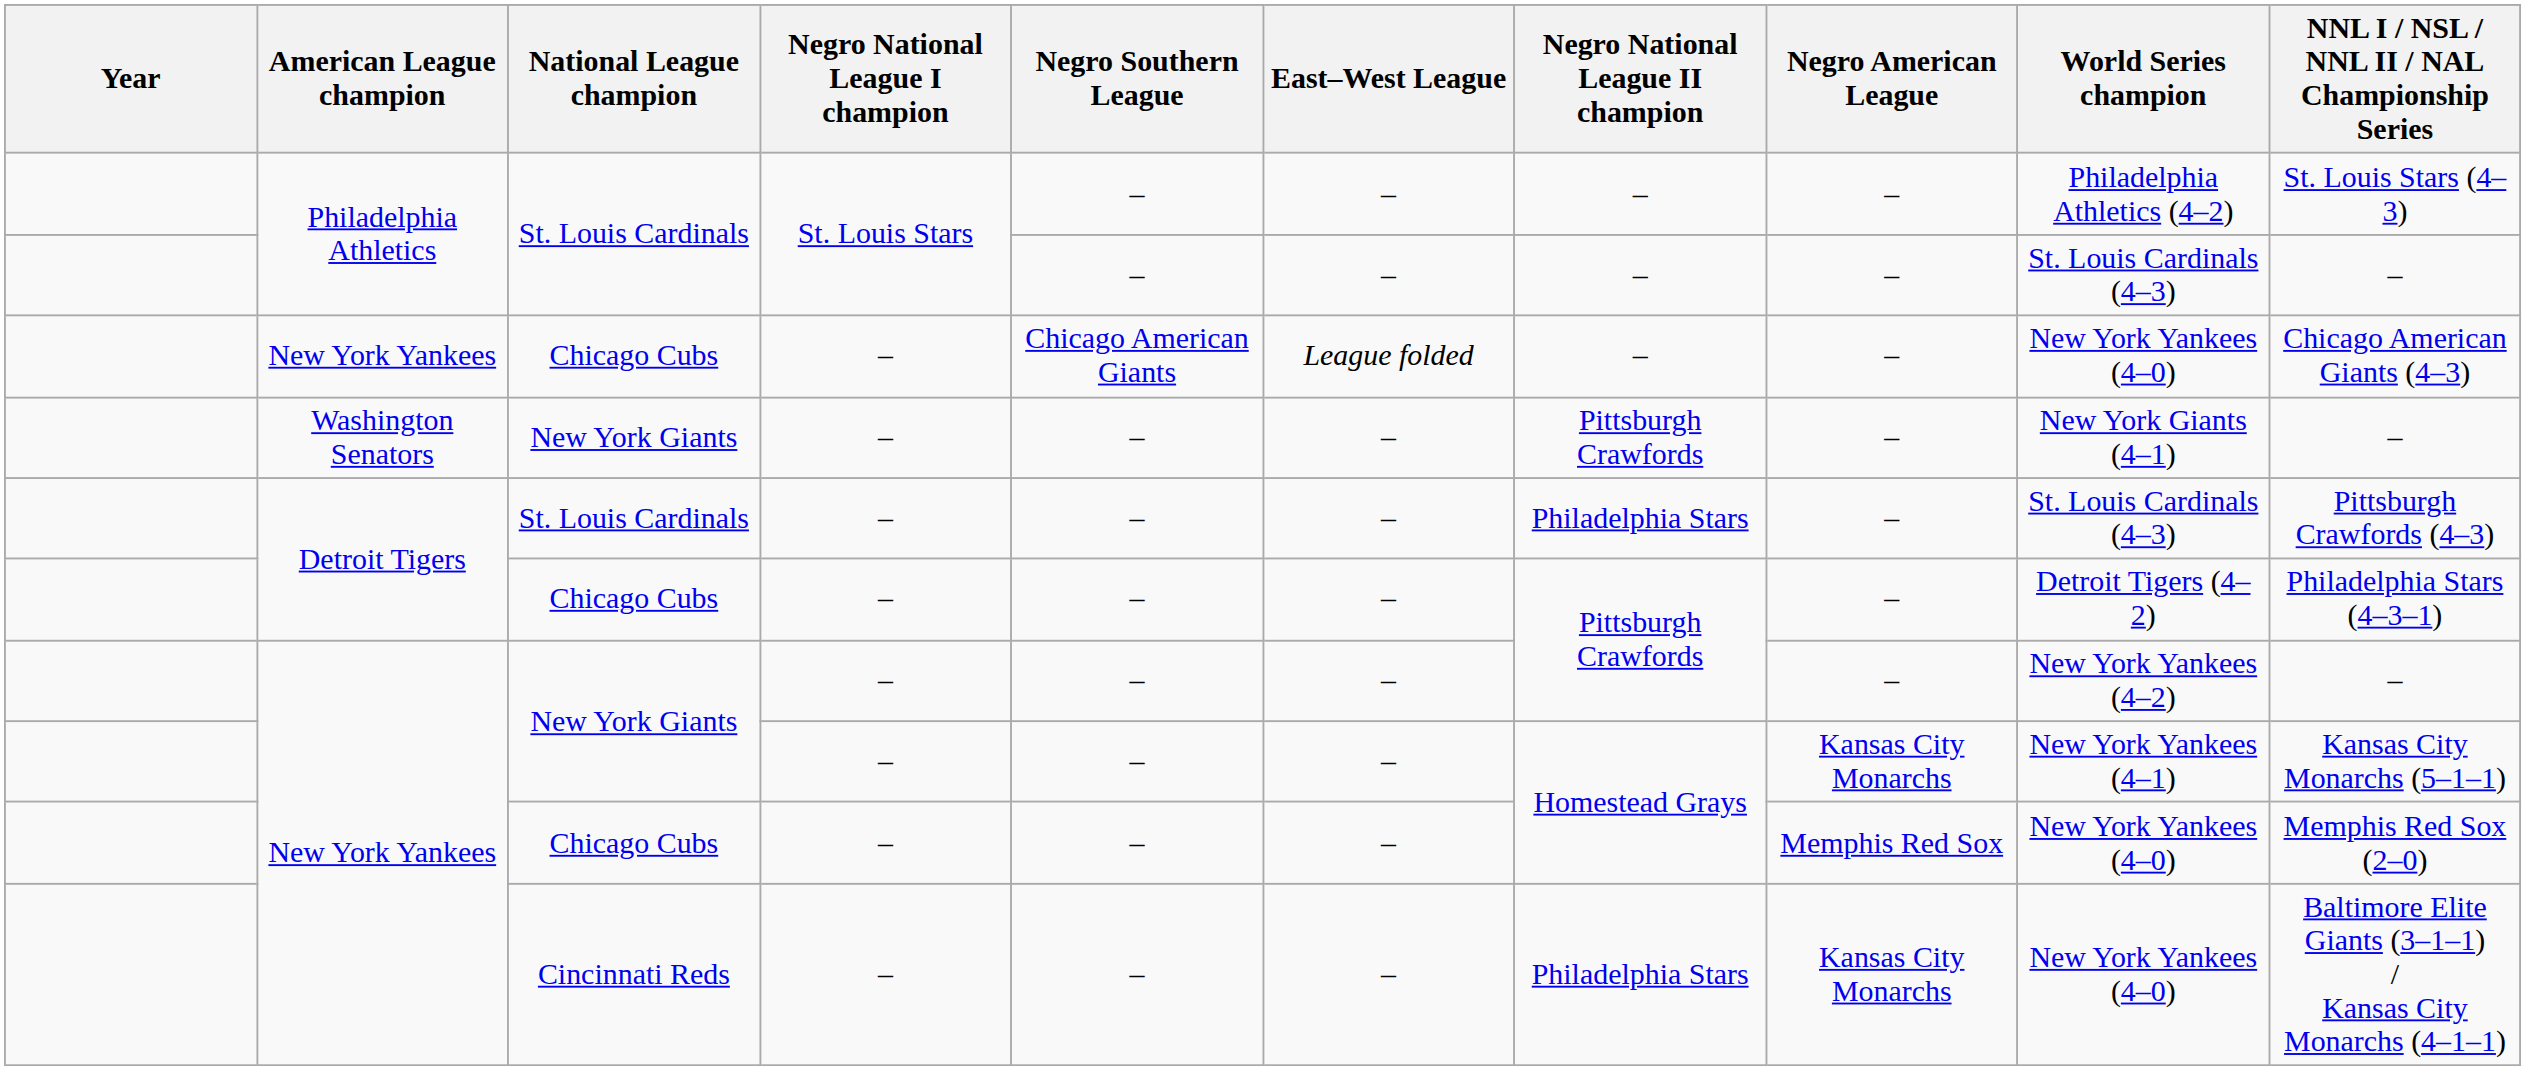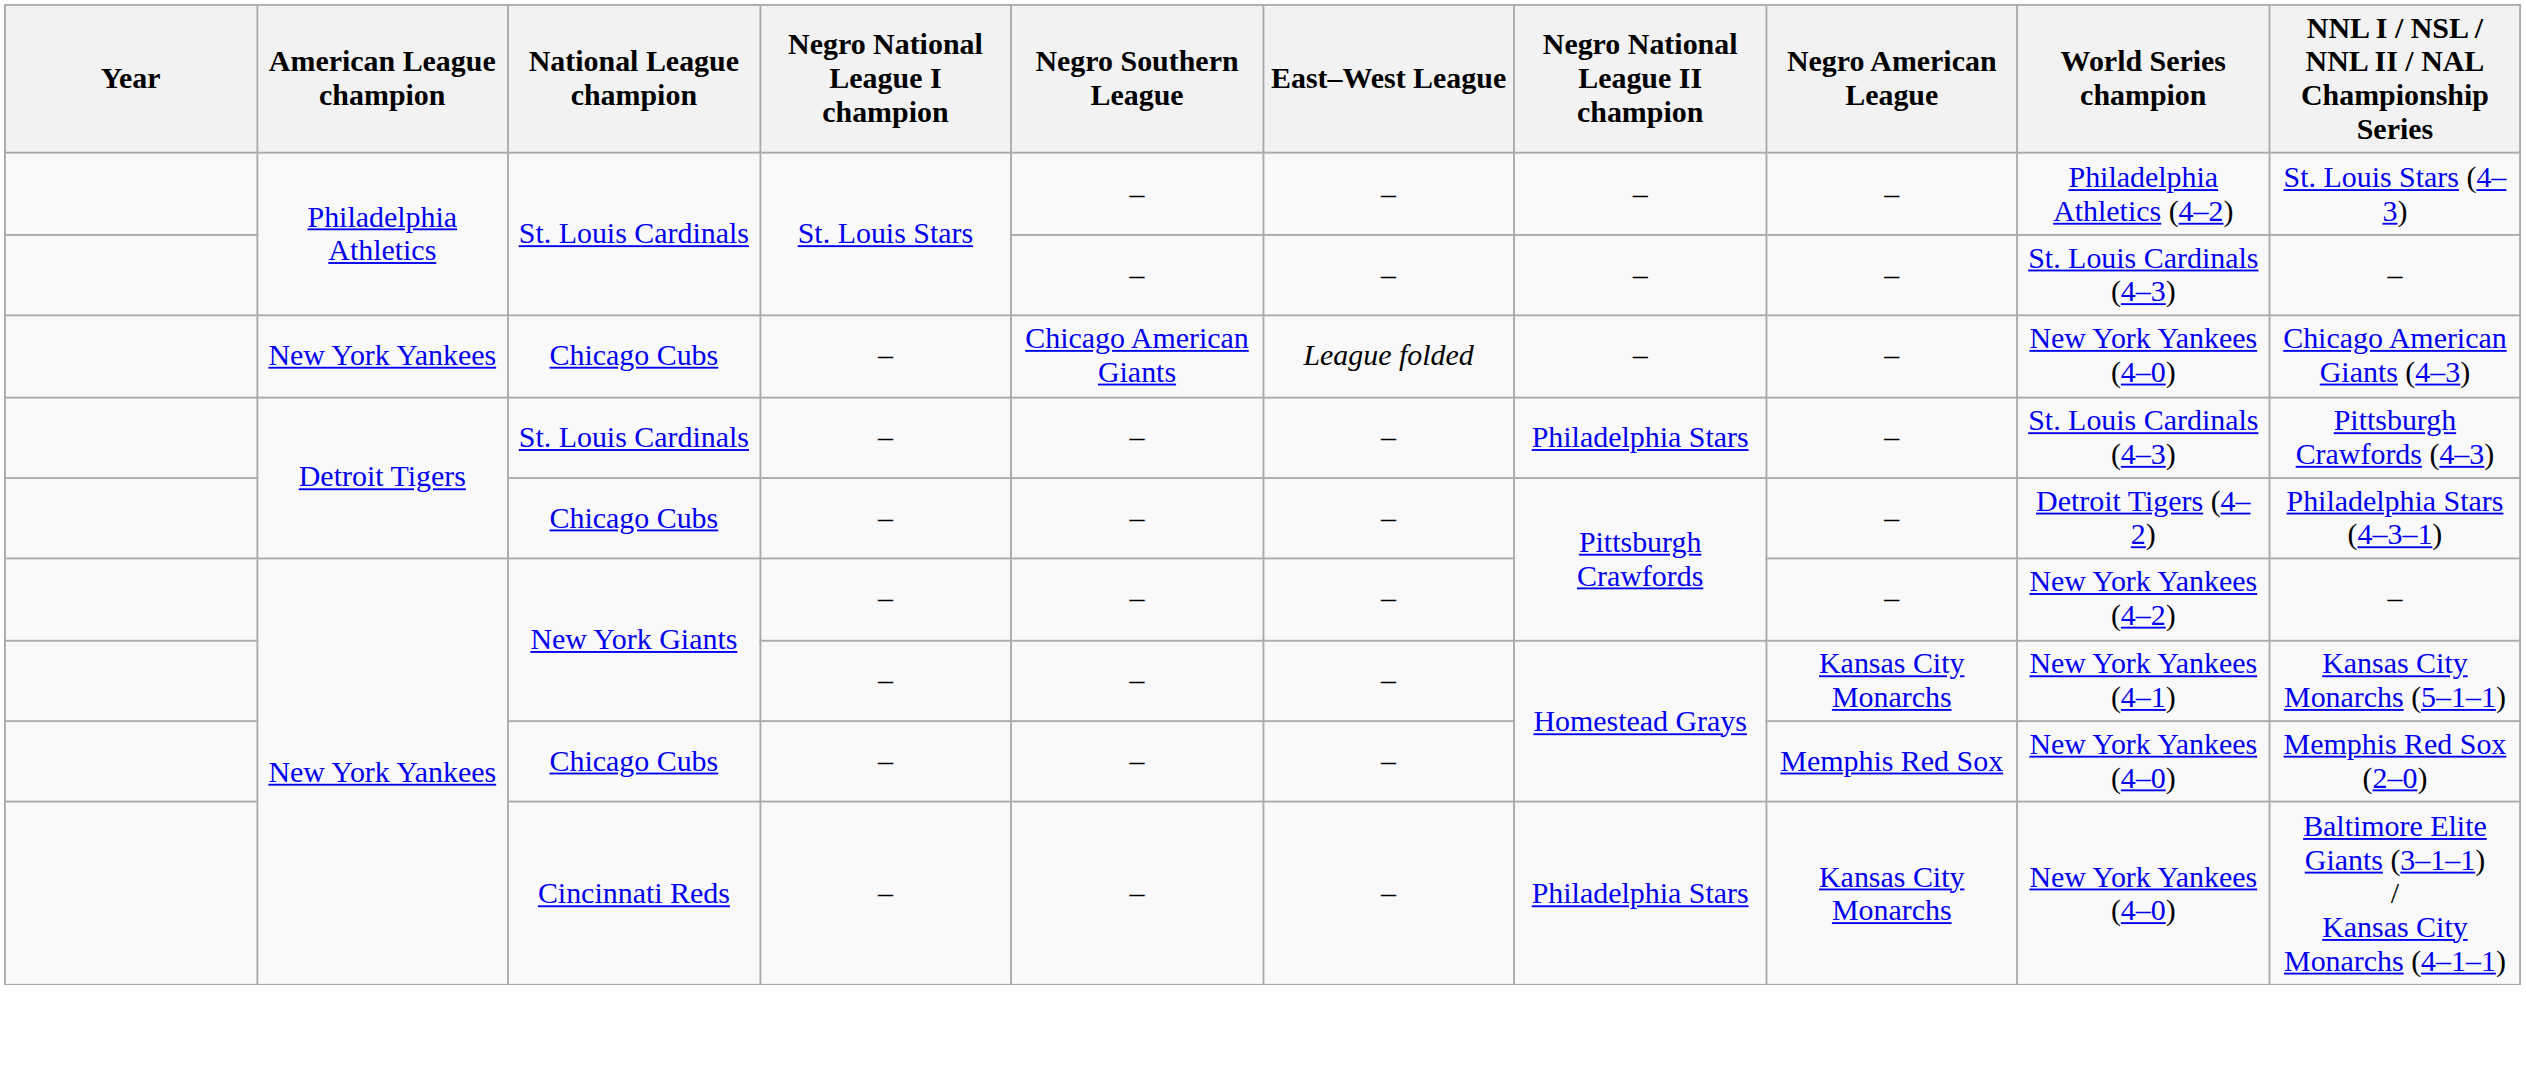 <table class="wikitable" width="85%" style="text-align:center;">
 <tr>
 <th width="10%">Year</th>
 <th width="10%">American League champion</th>
 <th width="10%">National League champion</th>
 <th width="10%">Negro National League I champion</th>
 <th width="10%">Negro Southern League</th>
 <th width="10%">East–West League</th>
 <th width="10%">Negro National League II champion</th>
 <th width="10%">Negro American League</th>
 <th width="10%">World Series champion</th>
 <th width="10%">NNL I / NSL / NNL II / NAL Championship Series</th>
 </tr>
 <tr>
 <td></td>
 <td rowspan="2"><a href='#'>Philadelphia Athletics</a></td>
 <td rowspan="2"><a href='#'>St. Louis Cardinals</a></td>
 <td rowspan="2"><a href='#'>St. Louis Stars</a></td>
 <td>–</td>
 <td>–</td>
 <td>–</td>
 <td>–</td>
 <td><a href='#'>Philadelphia Athletics</a> (<a href='#'>4–2</a>)</td>
 <td><a href='#'>St. Louis Stars</a> (<a href='#'>4–3</a>)</td>
 </tr>
 <tr>
 <td></td>
 <td>–</td>
 <td>–</td>
 <td>–</td>
 <td>–</td>
 <td><a href='#'>St. Louis Cardinals</a> (<a href='#'>4–3</a>)</td>
 <td>–</td>
 </tr>
 <tr>
 <td></td>
 <td><a href='#'>New York Yankees</a></td>
 <td><a href='#'>Chicago Cubs</a></td>
 <td>–</td>
 <td><a href='#'>Chicago American Giants</a></td>
 <td><em>League folded</em></td>
 <td>–</td>
 <td>–</td>
 <td><a href='#'>New York Yankees</a> (<a href='#'>4–0</a>)</td>
 <td><a href='#'>Chicago American Giants</a> (<a href='#'>4–3</a>)</td>
-</tr>
-<tr>
-<td></td>
-<td><a href='#'>Washington Senators</a></td>
-<td><a href='#'>New York Giants</a></td>
-<td>–</td>
-<td>–</td>
-<td>–</td>
-<td><a href='#'>Pittsburgh Crawfords</a></td>
-<td>–</td>
-<td><a href='#'>New York Giants</a> (<a href='#'>4–1</a>)</td>
-<td>–</td>
 </tr>
 <tr>
 <td></td>
 <td rowspan="2"><a href='#'>Detroit Tigers</a></td>
 <td><a href='#'>St. Louis Cardinals</a></td>
 <td>–</td>
 <td>–</td>
 <td>–</td>
 <td><a href='#'>Philadelphia Stars</a></td>
 <td>–</td>
 <td><a href='#'>St. Louis Cardinals</a> (<a href='#'>4–3</a>)</td>
 <td><a href='#'>Pittsburgh Crawfords</a> (<a href='#'>4–3</a>)</td>
 </tr>
 <tr>
 <td></td>
 <td><a href='#'>Chicago Cubs</a></td>
 <td>–</td>
 <td>–</td>
 <td>–</td>
 <td rowspan="2"><a href='#'>Pittsburgh Crawfords</a></td>
 <td>–</td>
 <td><a href='#'>Detroit Tigers</a> (<a href='#'>4–2</a>)</td>
 <td><a href='#'>Philadelphia Stars</a> (<a href='#'>4–3–1</a>)</td>
 </tr>
 <tr>
 <td></td>
 <td rowspan="4"><a href='#'>New York Yankees</a></td>
 <td rowspan="2"><a href='#'>New York Giants</a></td>
 <td>–</td>
 <td>–</td>
 <td>–</td>
 <td>–</td>
 <td><a href='#'>New York Yankees</a> (<a href='#'>4–2</a>)</td>
 <td>–</td>
 </tr>
 <tr>
 <td></td>
 <td>–</td>
 <td>–</td>
 <td>–</td>
 <td rowspan="2"><a href='#'>Homestead Grays</a></td>
 <td><a href='#'>Kansas City Monarchs</a></td>
 <td><a href='#'>New York Yankees</a> (<a href='#'>4–1</a>)</td>
 <td><a href='#'>Kansas City Monarchs</a> (<a href='#'>5–1–1</a>)</td>
 </tr>
 <tr>
 <td></td>
 <td><a href='#'>Chicago Cubs</a></td>
 <td>–</td>
 <td>–</td>
 <td>–</td>
 <td><a href='#'>Memphis Red Sox</a></td>
 <td><a href='#'>New York Yankees</a> (<a href='#'>4–0</a>)</td>
 <td><a href='#'>Memphis Red Sox</a> (<a href='#'>2–0</a>)</td>
 </tr>
 <tr>
 <td></td>
 <td><a href='#'>Cincinnati Reds</a></td>
 <td>–</td>
 <td>–</td>
 <td>–</td>
 <td><a href='#'>Philadelphia Stars</a></td>
 <td><a href='#'>Kansas City Monarchs</a></td>
 <td><a href='#'>New York Yankees</a> (<a href='#'>4–0</a>)</td>
 <td><a href='#'>Baltimore Elite Giants</a> (<a href='#'>3–1–1</a>)<br>/<br><a href='#'>Kansas City Monarchs</a> (<a href='#'>4–1–1</a>)</td>
 </tr>
 </table>
